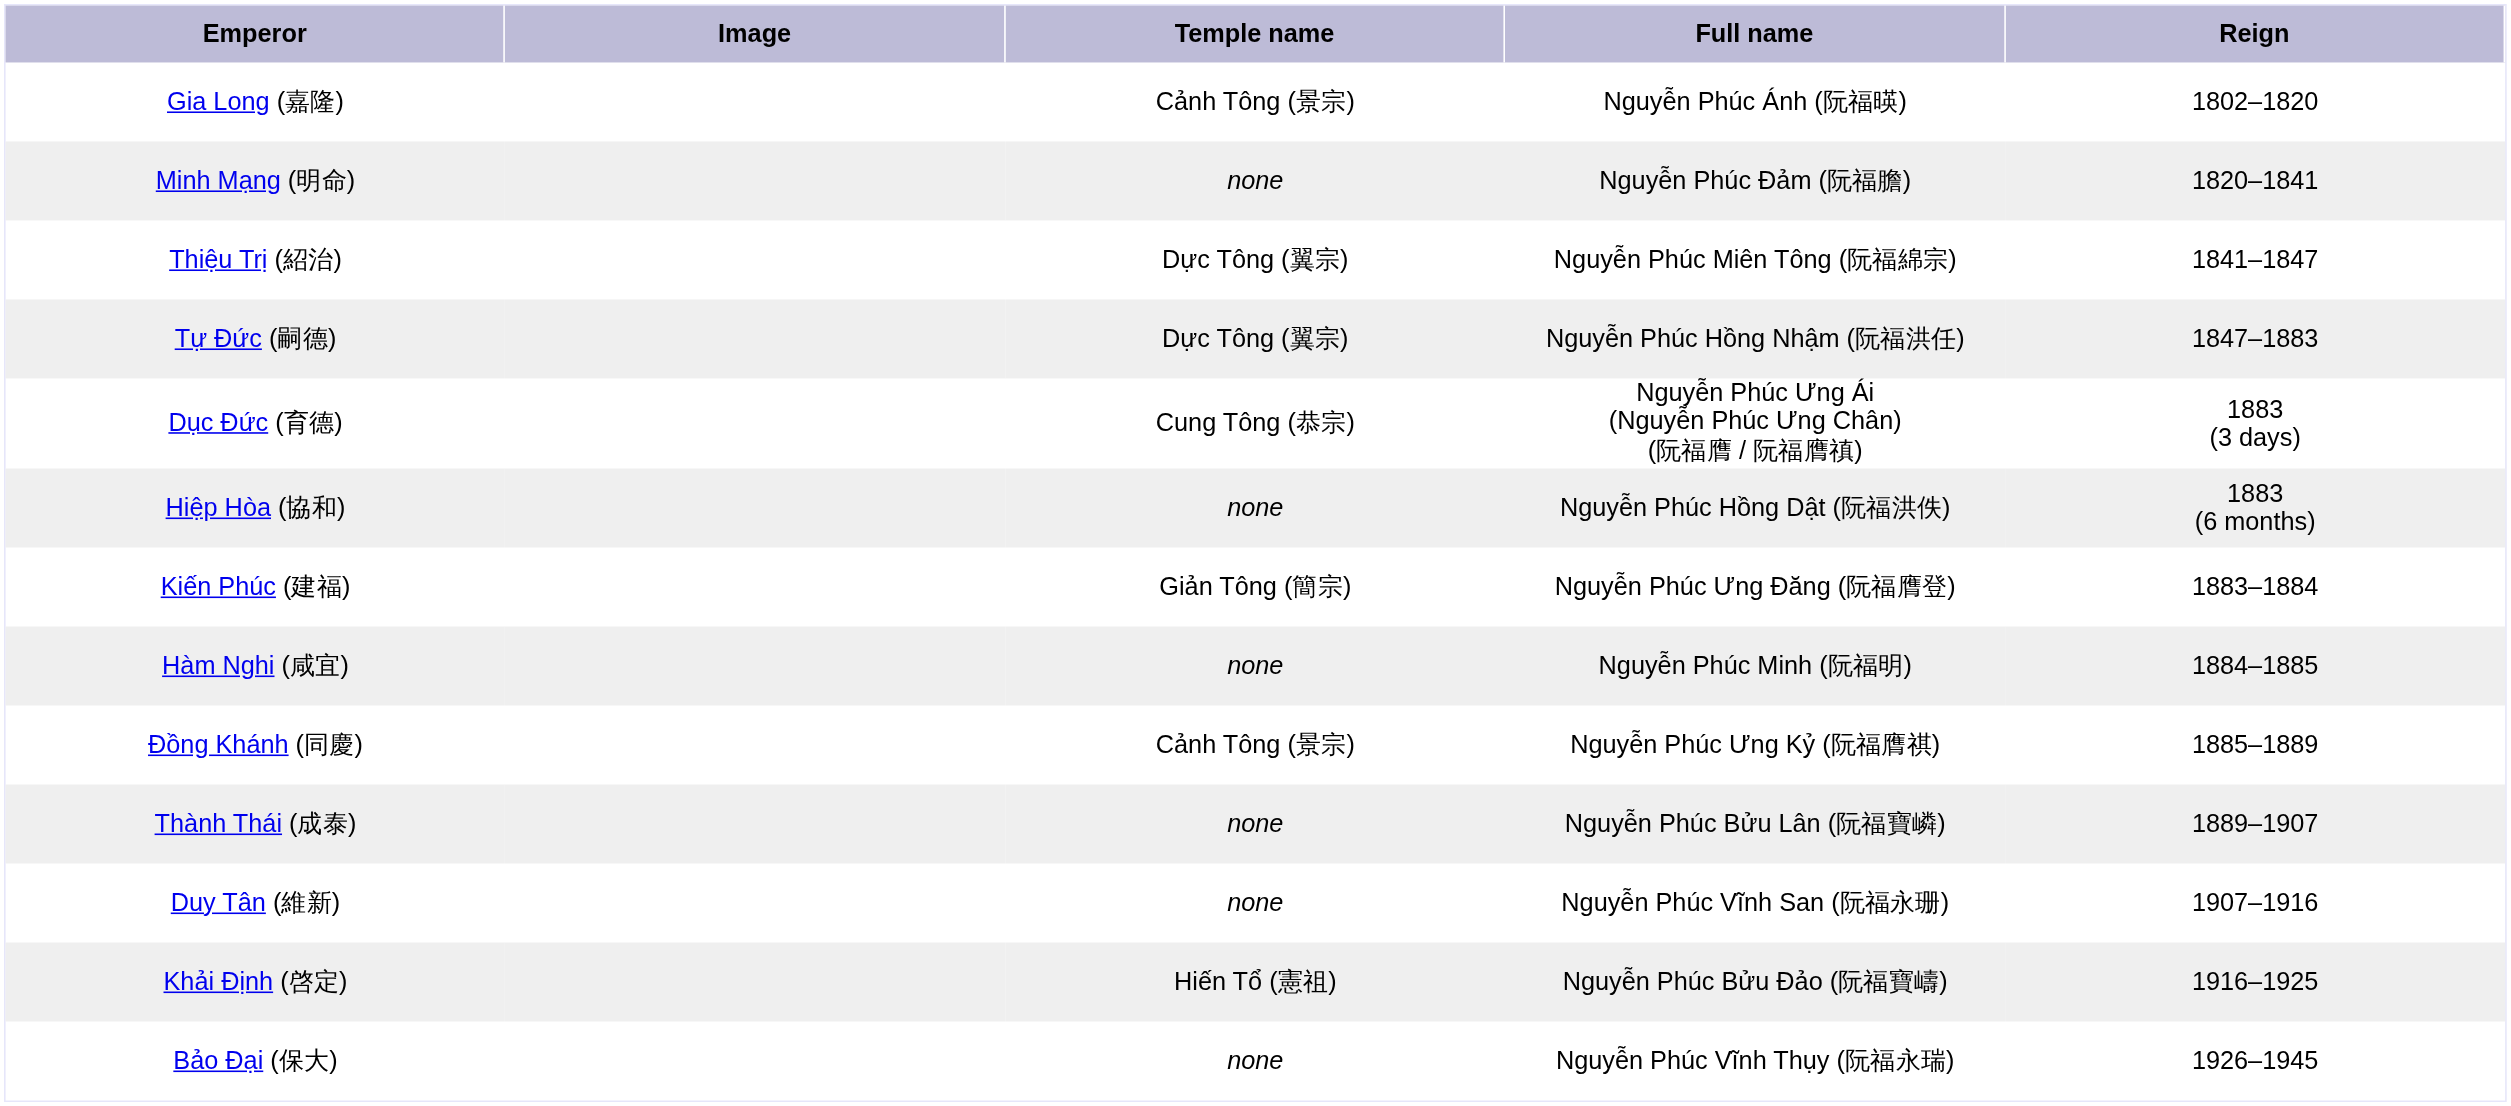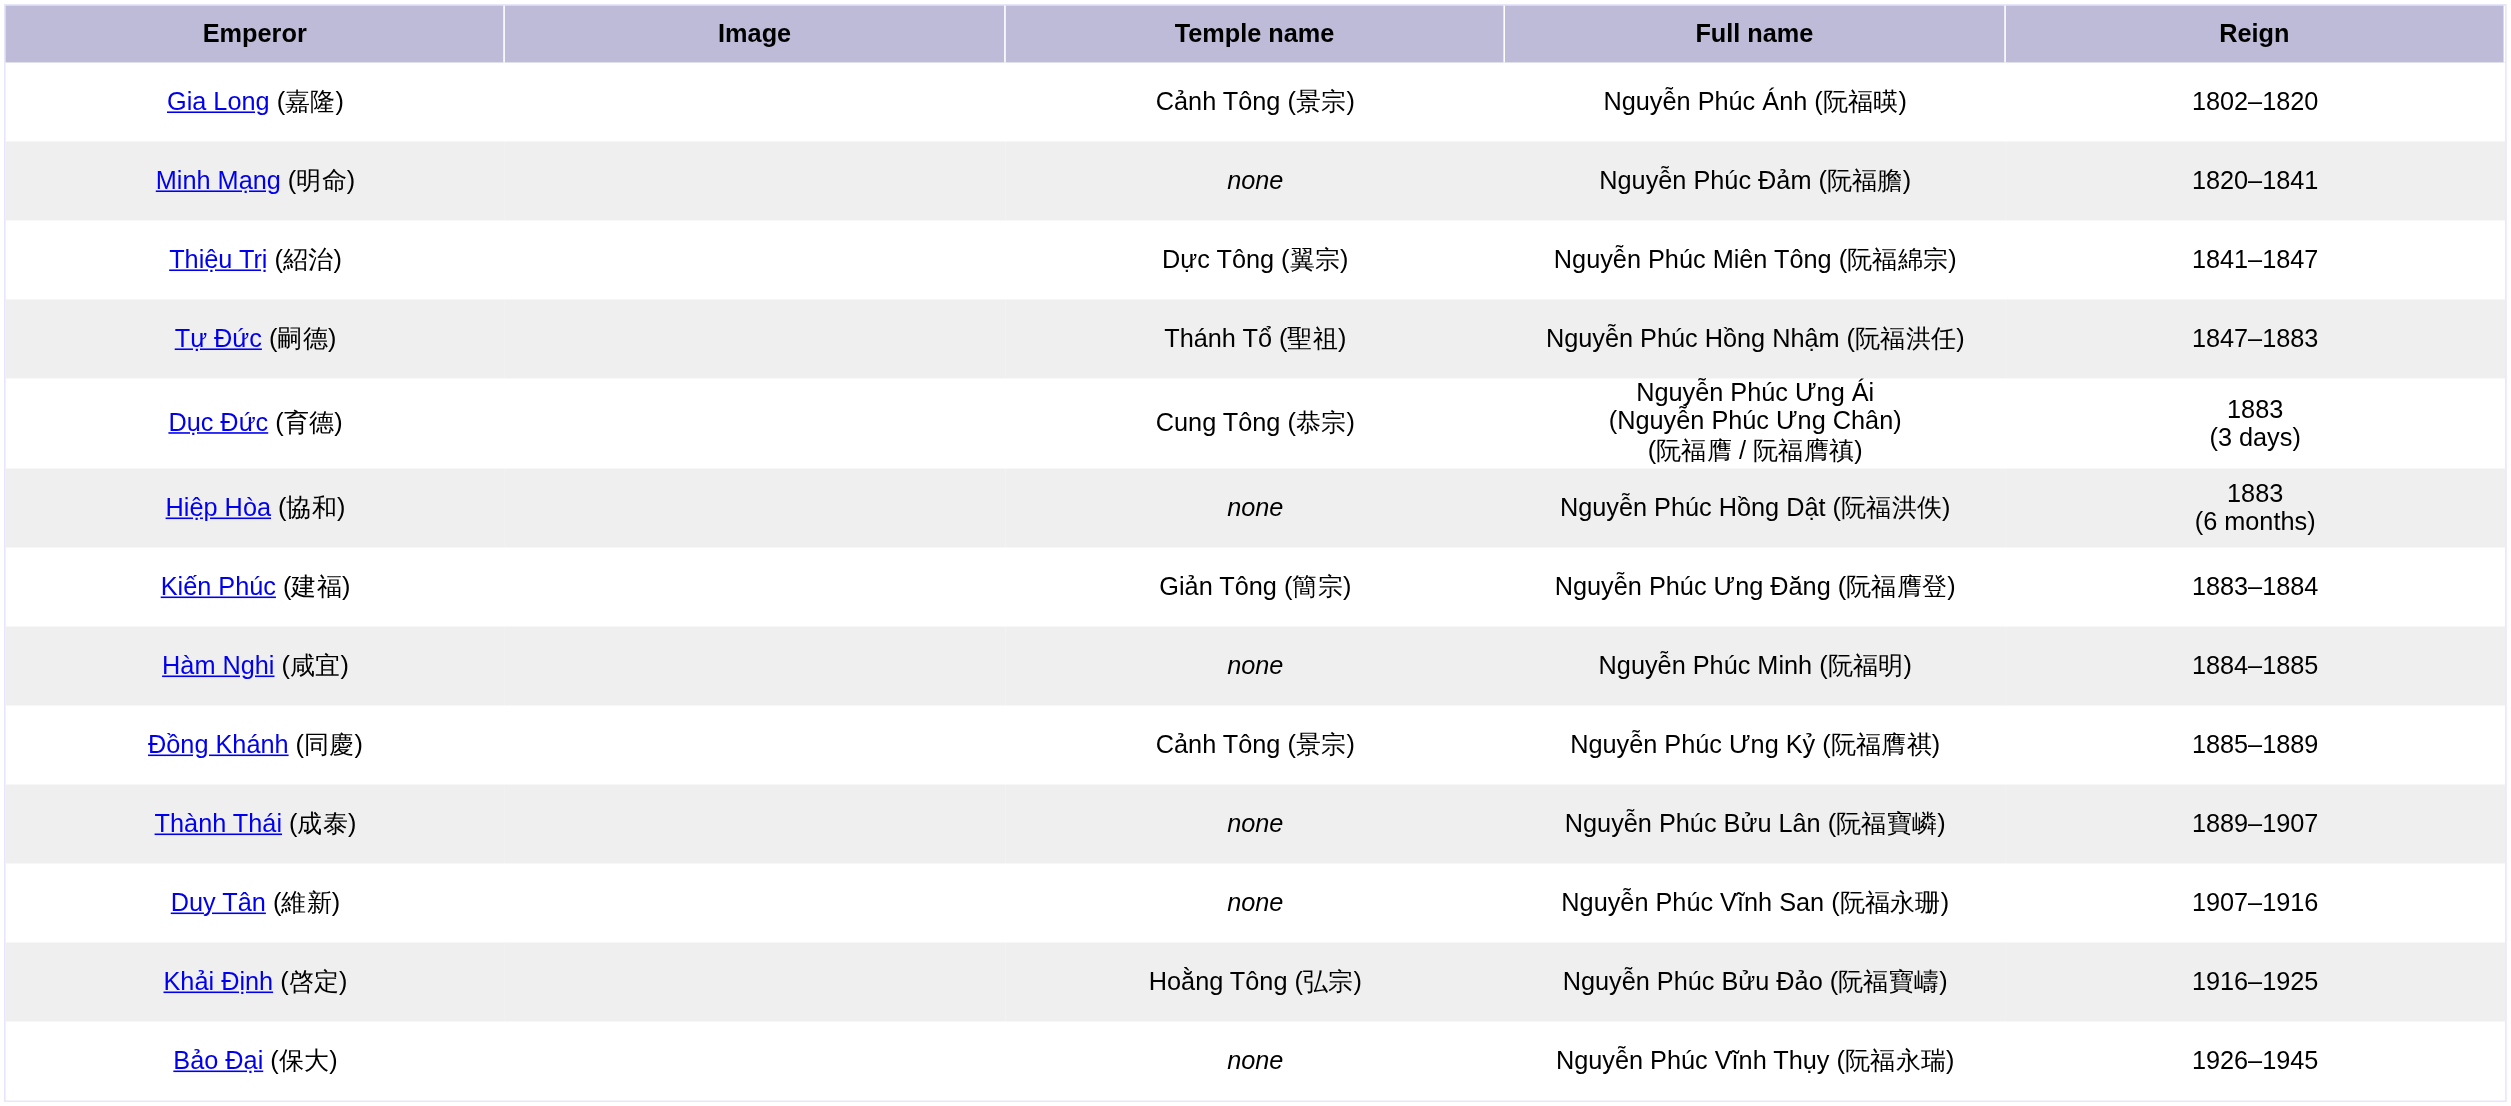 <table width=100% cellpadding=0 cellspacing=0 style="text-align: center; border: 1px solid #E6E6FA;">
 <tr bgcolor="#BDBBD7" style="height:36px;">
 <th width="20%" style="border-right: 1px solid #FFFFFF;">Emperor</th>
 <th width="20%" style="border-right: 1px solid #FFFFFF;">Image</th>
 <th width="20%" style="border-right: 1px solid #FFFFFF;">Temple name</th>
 <th width="20%" style="border-right: 1px solid #FFFFFF;">Full name</th>
 <th width="20%" colspan="3" style="border-right: 1px solid #FFFFFF;">Reign</th>
 </tr>
 <tr style="height:50px;">
 <td><a href='#'>Gia Long</a> (嘉隆)</td>
 <td></td>
 <td>Cảnh Tông (景宗)</td>
 <td>Nguyễn Phúc Ánh (阮福暎)</td>
 <td>1802–1820</td>
 </tr>
 <tr style="height:50px;" bgcolor="#EFEFEF">
 <td><a href='#'>Minh Mạng</a> (明命)</td>
 <td></td>
 <td><em>none</em></td>
 <td>Nguyễn Phúc Đảm (阮福膽)</td>
 <td>1820–1841</td>
 </tr>
 <tr style="height:50px;">
 <td><a href='#'>Thiệu Trị</a> (紹治)</td>
 <td></td>
 <td>Dực Tông (翼宗)</td>
 <td>Nguyễn Phúc Miên Tông (阮福綿宗)</td>
 <td>1841–1847</td>
 </tr>
 <tr style="height:50px;" bgcolor="#EFEFEF">
 <td><a href='#'>Tự Đức</a> (嗣德)</td>
 <td></td>
-<td>Dực Tông (翼宗)</td>
+<td>Thánh Tổ (聖祖)</td>
 <td>Nguyễn Phúc Hồng Nhậm (阮福洪任)</td>
 <td>1847–1883</td>
 </tr>
 <tr style="height:50px;">
 <td><a href='#'>Dục Đức</a> (育德)</td>
 <td></td>
 <td>Cung Tông (恭宗)</td>
 <td>Nguyễn Phúc Ưng Ái <br>(Nguyễn Phúc Ưng Chân)<br>(阮福膺 / 阮福膺禛)</td>
 <td>1883<br>(3 days)</td>
 </tr>
 <tr style="height:50px;" bgcolor="#EFEFEF">
 <td><a href='#'>Hiệp Hòa</a> (協和)</td>
 <td></td>
 <td><em>none</em></td>
 <td>Nguyễn Phúc Hồng Dật (阮福洪佚)</td>
 <td>1883<br>(6 months)</td>
 </tr>
 <tr style="height:50px;">
 <td><a href='#'>Kiến Phúc</a> (建福)</td>
 <td></td>
 <td>Giản Tông (簡宗)</td>
 <td>Nguyễn Phúc Ưng Đăng (阮福膺登)</td>
 <td>1883–1884</td>
 </tr>
 <tr style="height:50px;" bgcolor="#EFEFEF">
 <td><a href='#'>Hàm Nghi</a> (咸宜)</td>
 <td></td>
 <td><em>none</em></td>
 <td>Nguyễn Phúc Minh (阮福明)</td>
 <td>1884–1885</td>
 </tr>
 <tr style="height:50px;">
 <td><a href='#'>Đồng Khánh</a> (同慶)</td>
 <td></td>
 <td>Cảnh Tông (景宗)</td>
 <td>Nguyễn Phúc Ưng Kỷ (阮福膺祺)</td>
 <td>1885–1889</td>
 </tr>
 <tr style="height:50px;" bgcolor="#EFEFEF">
 <td><a href='#'>Thành Thái</a> (成泰)</td>
 <td></td>
 <td><em>none</em></td>
 <td>Nguyễn Phúc Bửu Lân (阮福寶嶙)</td>
 <td>1889–1907</td>
 </tr>
 <tr style="height:50px;">
 <td><a href='#'>Duy Tân</a> (維新)</td>
 <td></td>
 <td><em>none</em></td>
 <td>Nguyễn Phúc Vĩnh San (阮福永珊)</td>
 <td>1907–1916</td>
 </tr>
 <tr style="height:50px;" bgcolor="#EFEFEF">
 <td><a href='#'>Khải Định</a> (啓定)</td>
 <td></td>
-<td>Hiến Tổ (憲祖)</td>
+<td>Hoằng Tông (弘宗)</td>
 <td>Nguyễn Phúc Bửu Đảo (阮福寶嶹)</td>
 <td>1916–1925</td>
 </tr>
 <tr style="height:50px;">
 <td><a href='#'>Bảo Đại</a> (保大)</td>
 <td></td>
 <td rowspan="4"><em>none</em></td>
 <td>Nguyễn Phúc Vĩnh Thụy (阮福永瑞)</td>
 <td>1926–1945</td>
 </tr>
 </table>
